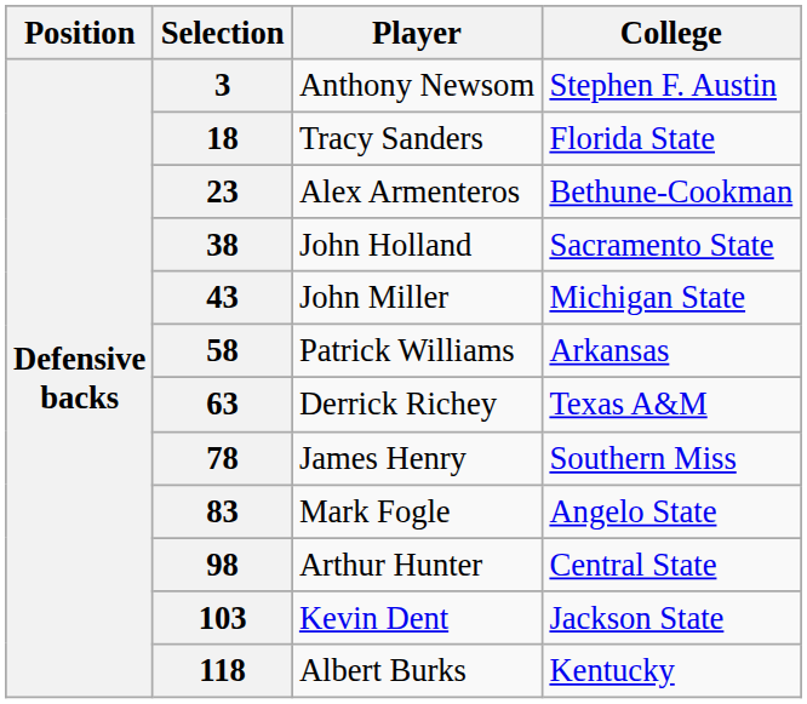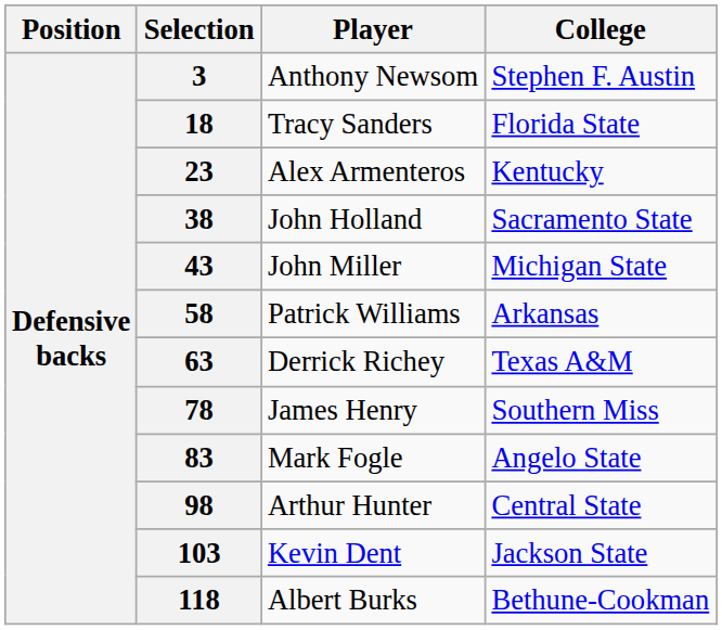 <table class="wikitable" style="font-size: 95%;">
 <tr>
 <th>Position</th>
 <th>Selection</th>
 <th>Player</th>
 <th>College</th>
 </tr>
 <tr>
 <th rowspan=12>Defensive<br>backs</th>
 <th>3</th>
 <td>Anthony Newsom</td>
 <td><a href='#'>Stephen F. Austin</a></td>
 </tr>
 <tr>
 <th>18</th>
 <td>Tracy Sanders</td>
 <td><a href='#'>Florida State</a></td>
 </tr>
 <tr>
 <th>23</th>
 <td>Alex Armenteros</td>
-<td><a href='#'>Bethune-Cookman</a></td>
+<td><a href='#'>Kentucky</a></td>
 </tr>
 <tr>
 <th>38</th>
 <td>John Holland</td>
 <td><a href='#'>Sacramento State</a></td>
 </tr>
 <tr>
 <th>43</th>
 <td>John Miller</td>
 <td><a href='#'>Michigan State</a></td>
 </tr>
 <tr>
 <th>58</th>
 <td>Patrick Williams</td>
 <td><a href='#'>Arkansas</a></td>
 </tr>
 <tr>
 <th>63</th>
 <td>Derrick Richey</td>
 <td><a href='#'>Texas A&M</a></td>
 </tr>
 <tr>
 <th>78</th>
 <td>James Henry</td>
 <td><a href='#'>Southern Miss</a></td>
 </tr>
 <tr>
 <th>83</th>
 <td>Mark Fogle</td>
 <td><a href='#'>Angelo State</a></td>
 </tr>
 <tr>
 <th>98</th>
 <td>Arthur Hunter</td>
 <td><a href='#'>Central State</a></td>
 </tr>
 <tr>
 <th>103</th>
 <td><a href='#'>Kevin Dent</a></td>
 <td><a href='#'>Jackson State</a></td>
 </tr>
 <tr>
 <th>118</th>
 <td>Albert Burks</td>
-<td><a href='#'>Kentucky</a></td>
+<td><a href='#'>Bethune-Cookman</a></td>
 </tr>
 </table>
